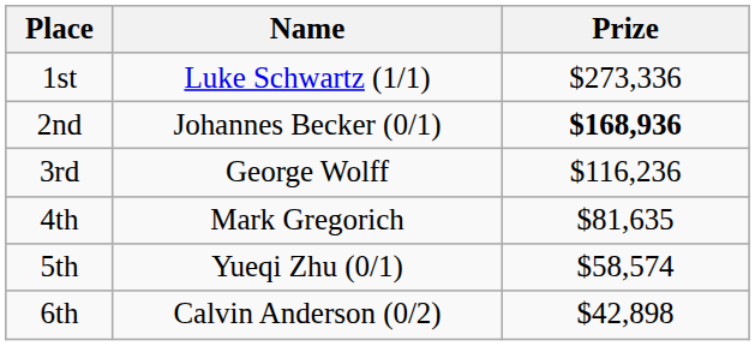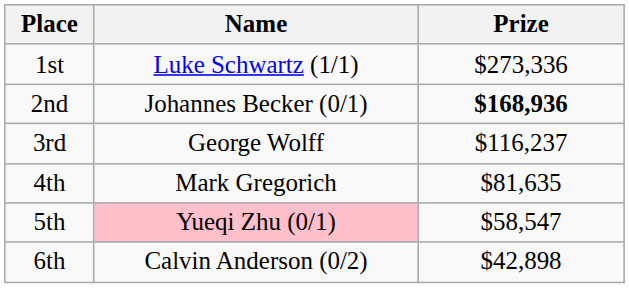 <table class="wikitable">
 <tr>
 <th width="50">Place</th>
 <th width="200">Name</th>
 <th width="125">Prize</th>
 </tr>
 <tr>
 <td align = "center">1st</td>
 <td align = "center"><a href='#'>Luke Schwartz</a> (1/1)</td>
 <td align = "center">$273,336</td>
 </tr>
 <tr>
 <td align = "center">2nd</td>
 <td align = "center">Johannes Becker (0/1)</td>
 <td align = "center"><strong>$168,936</strong></td>
 </tr>
 <tr>
 <td align = "center">3rd</td>
 <td align = "center">George Wolff</td>
-<td align = "center">$116,236</td>
+<td align = "center">$116,237</td>
 </tr>
 <tr>
 <td align = "center">4th</td>
 <td align = "center">Mark Gregorich</td>
 <td align = "center">$81,635</td>
 </tr>
 <tr>
 <td align = "center">5th</td>
-<td align = "center">Yueqi Zhu (0/1)</td>
-<td align = "center">$58,574</td>
+<td align = "center" style="background: pink;">Yueqi Zhu (0/1)</td>
+<td align = "center">$58,547</td>
 </tr>
 <tr>
 <td align = "center">6th</td>
 <td align = "center">Calvin Anderson (0/2)</td>
 <td align = "center">$42,898</td>
 </tr>
 </table>
